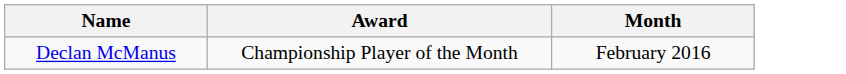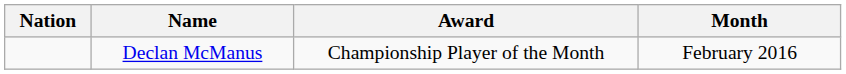 <table class="wikitable" style="font-size: 95%; text-align: center;">
 <tr>
+<th width=60>Nation</th>
 <th width=150>Name</th>
 <th width=260>Award</th>
 <th width=150>Month</th>
 </tr>
 <tr>
+<td></td>
 <td><a href='#'>Declan McManus</a></td>
 <td>Championship Player of the Month</td>
 <td>February 2016</td>
 </tr>
 </table>
